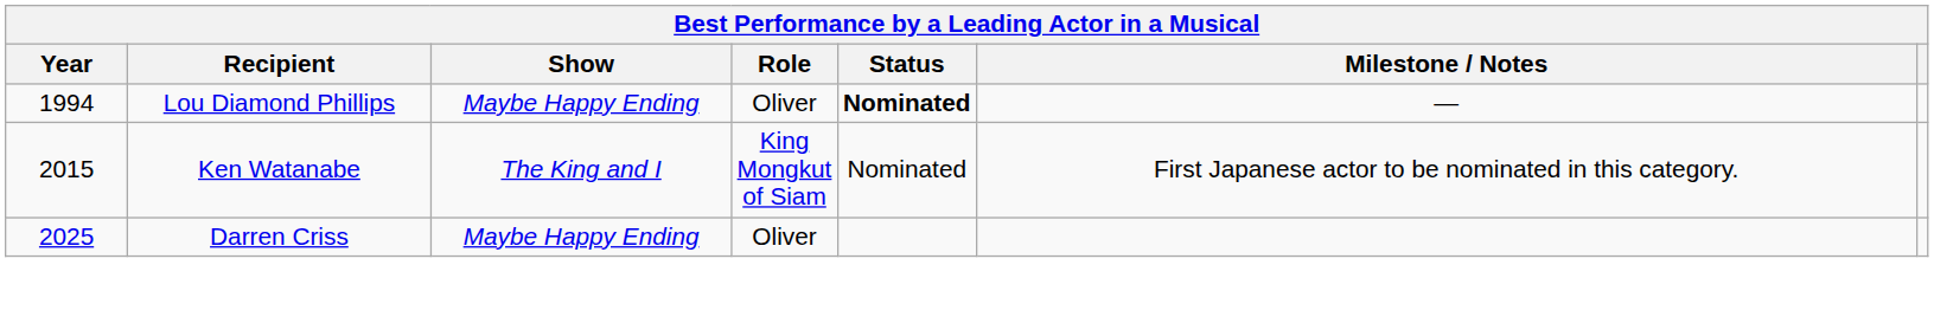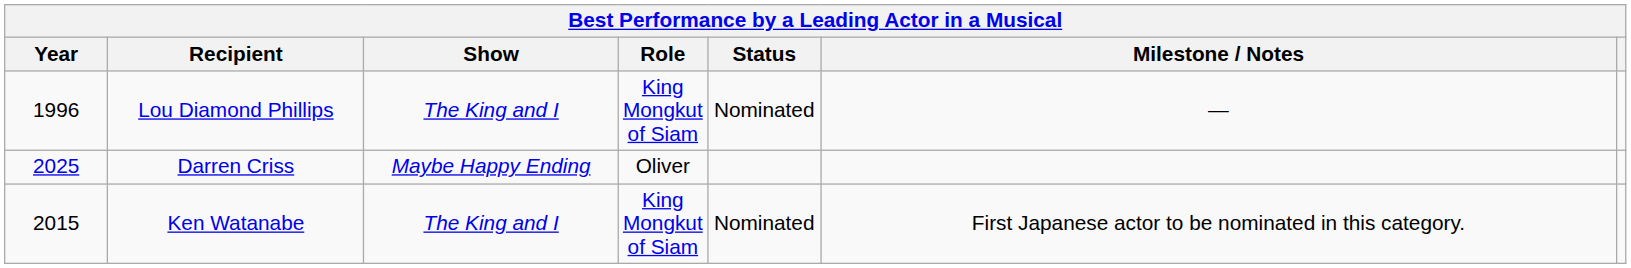 <table class="wikitable sortable mw-collapsible" style="text-align: center">
 <tr>
 <th colspan="7" style="text-align:center;"><strong><a href='#'>Best Performance by a Leading Actor in a Musical</a></strong></th>
 </tr>
 <tr style="background:#ebft5ff;">
 <th style="width:075px;">Year</th>
 <th style="width:200px;">Recipient</th>
 <th style="width:200px;">Show</th>
 <th>Role</th>
 <th style="width:080px;">Status</th>
 <th style="width:650px;">Milestone / Notes</th>
 <th></th>
 </tr>
 <tr>
-<td>1994</td>
+<td>1996</td>
 <td><a href='#'>Lou Diamond Phillips</a></td>
+<td><em><a href='#'>The King and I</a></em></td>
+<td><a href='#'>King Mongkut of Siam</a></td>
+<td>Nominated</td>
+<td>—</td>
+<td></td>
+</tr>
+<tr>
+<td><a href='#'>2025</a></td>
+<td><a href='#'>Darren Criss</a></td>
 <td><a href='#'><em>Maybe Happy Ending</em></a></td>
 <td>Oliver</td>
-<td><strong>Nominated</strong></td>
-<td>—</td>
+<td></td>
+<td></td>
 <td></td>
 </tr>
 <tr>
 <td>2015</td>
 <td><a href='#'>Ken Watanabe</a></td>
 <td><em><a href='#'>The King and I</a></em></td>
 <td><a href='#'>King Mongkut of Siam</a></td>
 <td>Nominated</td>
 <td>First Japanese actor to be nominated in this category.</td>
 <td></td>
 </tr>
-<tr>
-<td><a href='#'>2025</a></td>
-<td><a href='#'>Darren Criss</a></td>
-<td><a href='#'><em>Maybe Happy Ending</em></a></td>
-<td>Oliver</td>
-<td></td>
-<td></td>
-<td></td>
-</tr>
 </table>
